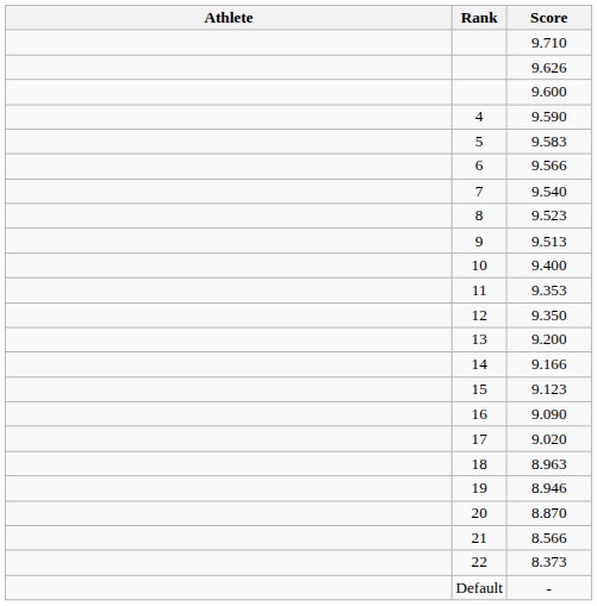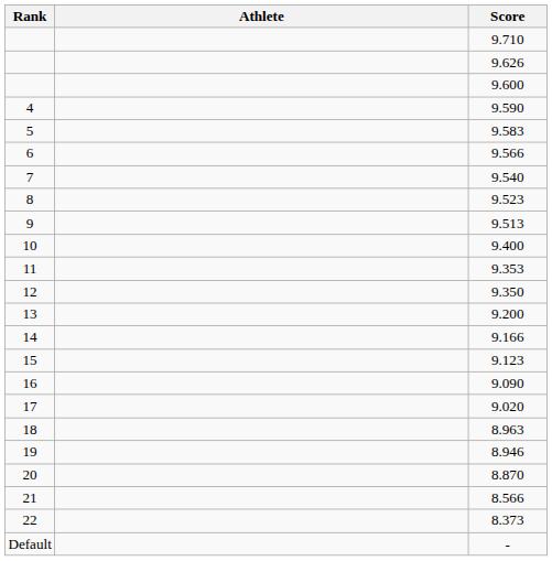 <table class=wikitable style="text-align:center">
 <tr>
+<th width=40>Rank</th>
 <th width=450>Athlete</th>
-<th width=40>Rank</th>
 <th width=80>Score</th>
 </tr>
 <tr>
+<td></td>
 <td align=left></td>
-<td></td>
 <td>9.710</td>
 </tr>
 <tr>
+<td></td>
 <td align=left></td>
-<td></td>
 <td>9.626</td>
 </tr>
 <tr>
+<td></td>
 <td align=left></td>
-<td></td>
 <td>9.600</td>
 </tr>
 <tr>
+<td>4</td>
 <td align=left></td>
-<td>4</td>
 <td>9.590</td>
 </tr>
 <tr>
+<td>5</td>
 <td align=left></td>
-<td>5</td>
 <td>9.583</td>
 </tr>
 <tr>
+<td>6</td>
 <td align=left></td>
-<td>6</td>
 <td>9.566</td>
 </tr>
 <tr>
+<td>7</td>
 <td align=left></td>
-<td>7</td>
 <td>9.540</td>
 </tr>
 <tr>
+<td>8</td>
 <td align=left></td>
-<td>8</td>
 <td>9.523</td>
 </tr>
 <tr>
+<td>9</td>
 <td align=left></td>
-<td>9</td>
 <td>9.513</td>
 </tr>
 <tr>
+<td>10</td>
 <td align=left></td>
-<td>10</td>
 <td>9.400</td>
 </tr>
 <tr>
+<td>11</td>
 <td align=left></td>
-<td>11</td>
 <td>9.353</td>
 </tr>
 <tr>
+<td>12</td>
 <td align=left></td>
-<td>12</td>
 <td>9.350</td>
 </tr>
 <tr>
+<td>13</td>
 <td align=left></td>
-<td>13</td>
 <td>9.200</td>
 </tr>
 <tr>
+<td>14</td>
 <td align=left></td>
-<td>14</td>
 <td>9.166</td>
 </tr>
 <tr>
+<td>15</td>
 <td align=left></td>
-<td>15</td>
 <td>9.123</td>
 </tr>
 <tr>
+<td>16</td>
 <td align=left></td>
-<td>16</td>
 <td>9.090</td>
 </tr>
 <tr>
+<td>17</td>
 <td align=left></td>
-<td>17</td>
 <td>9.020</td>
 </tr>
 <tr>
+<td>18</td>
 <td align=left></td>
-<td>18</td>
 <td>8.963</td>
 </tr>
 <tr>
+<td>19</td>
 <td align=left></td>
-<td>19</td>
 <td>8.946</td>
 </tr>
 <tr>
+<td>20</td>
 <td align=left></td>
-<td>20</td>
 <td>8.870</td>
 </tr>
 <tr>
+<td>21</td>
 <td align=left></td>
-<td>21</td>
 <td>8.566</td>
 </tr>
 <tr>
+<td>22</td>
 <td align=left></td>
-<td>22</td>
 <td>8.373</td>
 </tr>
 <tr>
+<td>Default</td>
 <td align=left></td>
-<td>Default</td>
 <td>-</td>
 </tr>
 </table>
